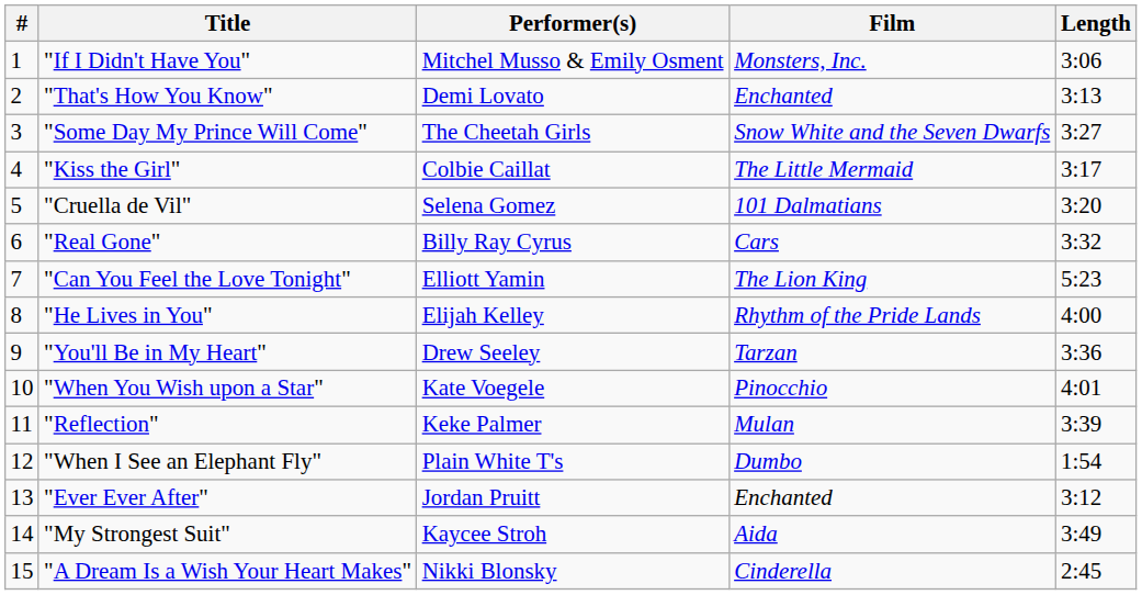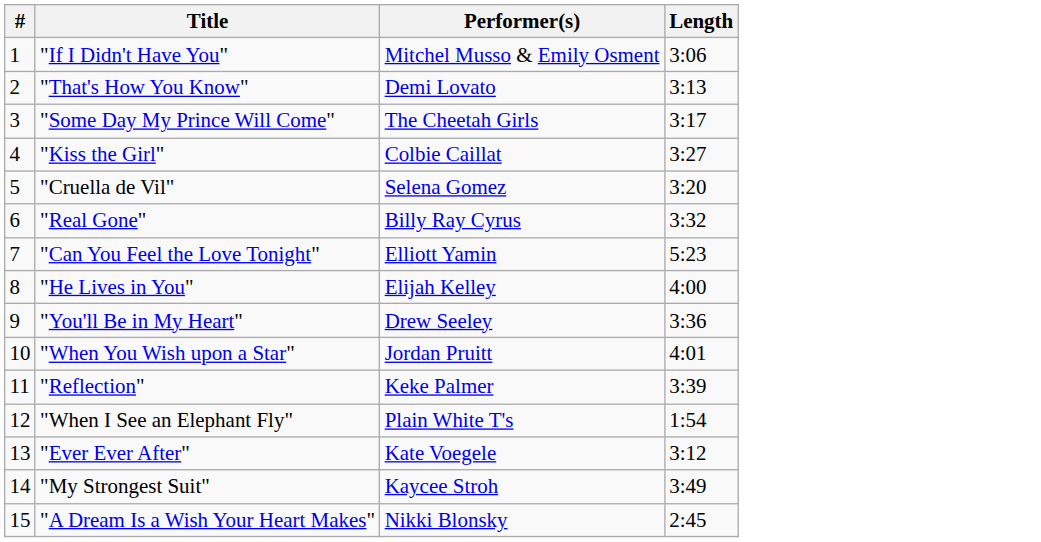 <table class="wikitable" style="font-size: 100%">
 <tr>
 <th>#</th>
 <th>Title</th>
 <th>Performer(s)</th>
-<th>Film</th>
 <th>Length</th>
 </tr>
 <tr>
 <td>1</td>
 <td>"<a href='#'>If I Didn't Have You</a>"</td>
 <td><a href='#'>Mitchel Musso</a> & <a href='#'>Emily Osment</a></td>
-<td><em><a href='#'>Monsters, Inc.</a></em></td>
 <td>3:06</td>
 </tr>
 <tr>
 <td>2</td>
 <td>"<a href='#'>That's How You Know</a>"</td>
 <td><a href='#'>Demi Lovato</a></td>
-<td><em><a href='#'>Enchanted</a></em></td>
 <td>3:13</td>
 </tr>
 <tr>
 <td>3</td>
 <td>"<a href='#'>Some Day My Prince Will Come</a>"</td>
 <td><a href='#'>The Cheetah Girls</a></td>
-<td><em><a href='#'>Snow White and the Seven Dwarfs</a></em></td>
-<td>3:27</td>
+<td>3:17</td>
 </tr>
 <tr>
 <td>4</td>
 <td>"<a href='#'>Kiss the Girl</a>"</td>
 <td><a href='#'>Colbie Caillat</a></td>
-<td><em><a href='#'>The Little Mermaid</a></em></td>
-<td>3:17</td>
+<td>3:27</td>
 </tr>
 <tr>
 <td>5</td>
 <td>"Cruella de Vil"</td>
 <td><a href='#'>Selena Gomez</a></td>
-<td><em><a href='#'>101 Dalmatians</a></em></td>
 <td>3:20</td>
 </tr>
 <tr>
 <td>6</td>
 <td>"<a href='#'>Real Gone</a>"</td>
 <td><a href='#'>Billy Ray Cyrus</a></td>
-<td><em><a href='#'>Cars</a></em></td>
 <td>3:32</td>
 </tr>
 <tr>
 <td>7</td>
 <td>"<a href='#'>Can You Feel the Love Tonight</a>"</td>
 <td><a href='#'>Elliott Yamin</a></td>
-<td><em><a href='#'>The Lion King</a></em></td>
 <td>5:23</td>
 </tr>
 <tr>
 <td>8</td>
 <td>"<a href='#'>He Lives in You</a>"</td>
 <td><a href='#'>Elijah Kelley</a></td>
-<td><em><a href='#'>Rhythm of the Pride Lands</a></em></td>
 <td>4:00</td>
 </tr>
 <tr>
 <td>9</td>
 <td>"<a href='#'>You'll Be in My Heart</a>"</td>
 <td><a href='#'>Drew Seeley</a></td>
-<td><em><a href='#'>Tarzan</a></em></td>
 <td>3:36</td>
 </tr>
 <tr>
 <td>10</td>
 <td>"<a href='#'>When You Wish upon a Star</a>"</td>
-<td><a href='#'>Kate Voegele</a></td>
-<td><em><a href='#'>Pinocchio</a></em></td>
+<td><a href='#'>Jordan Pruitt</a></td>
 <td>4:01</td>
 </tr>
 <tr>
 <td>11</td>
 <td>"<a href='#'>Reflection</a>"</td>
 <td><a href='#'>Keke Palmer</a></td>
-<td><em><a href='#'>Mulan</a></em></td>
 <td>3:39</td>
 </tr>
 <tr>
 <td>12</td>
 <td>"When I See an Elephant Fly"</td>
 <td><a href='#'>Plain White T's</a></td>
-<td><em><a href='#'>Dumbo</a></em></td>
 <td>1:54</td>
 </tr>
 <tr>
 <td>13</td>
 <td>"<a href='#'>Ever Ever After</a>"</td>
-<td><a href='#'>Jordan Pruitt</a></td>
-<td><em>Enchanted</em></td>
+<td><a href='#'>Kate Voegele</a></td>
 <td>3:12</td>
 </tr>
 <tr>
 <td>14</td>
 <td>"My Strongest Suit"</td>
 <td><a href='#'>Kaycee Stroh</a></td>
-<td><em><a href='#'>Aida</a></em></td>
 <td>3:49</td>
 </tr>
 <tr>
 <td>15</td>
 <td>"<a href='#'>A Dream Is a Wish Your Heart Makes</a>"</td>
 <td><a href='#'>Nikki Blonsky</a></td>
-<td><em><a href='#'>Cinderella</a></em></td>
 <td>2:45</td>
 </tr>
 </table>
